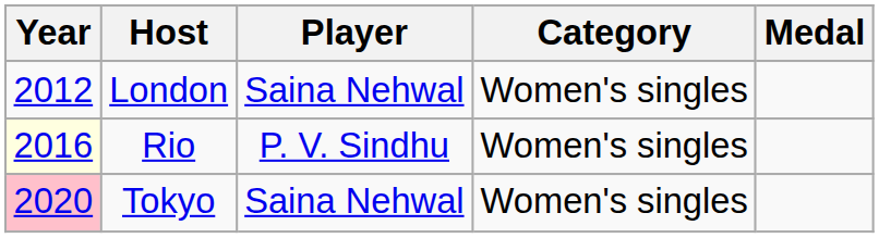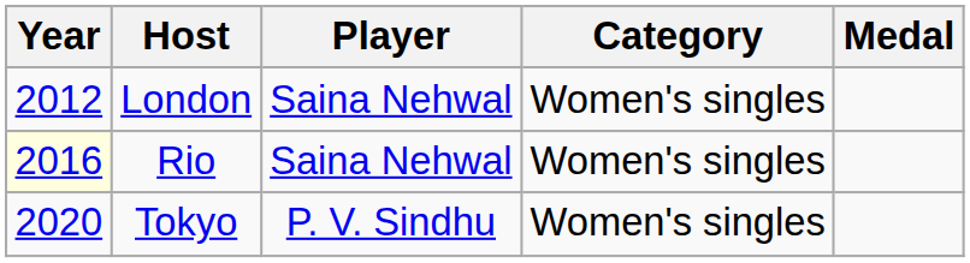 <table class="wikitable" style="text-align:center">
 <tr>
 <th>Year</th>
 <th>Host</th>
 <th>Player</th>
 <th>Category</th>
 <th>Medal</th>
 </tr>
 <tr>
 <td><a href='#'>2012</a></td>
 <td> <a href='#'>London</a></td>
 <td><a href='#'>Saina Nehwal</a></td>
 <td>Women's singles</td>
 <td></td>
 </tr>
 <tr>
 <td style="background: lightyellow;"><a href='#'>2016</a></td>
 <td> <a href='#'>Rio</a></td>
+<td><a href='#'>Saina Nehwal</a></td>
+<td>Women's singles</td>
+<td></td>
+</tr>
+<tr>
+<td><a href='#'>2020</a></td>
+<td> <a href='#'>Tokyo</a></td>
 <td><a href='#'>P. V. Sindhu</a></td>
 <td>Women's singles</td>
 <td></td>
 </tr>
-<tr>
-<td style="background: pink;"><a href='#'>2020</a></td>
-<td> <a href='#'>Tokyo</a></td>
-<td><a href='#'>Saina Nehwal</a></td>
-<td>Women's singles</td>
-<td></td>
-</tr>
 </table>
